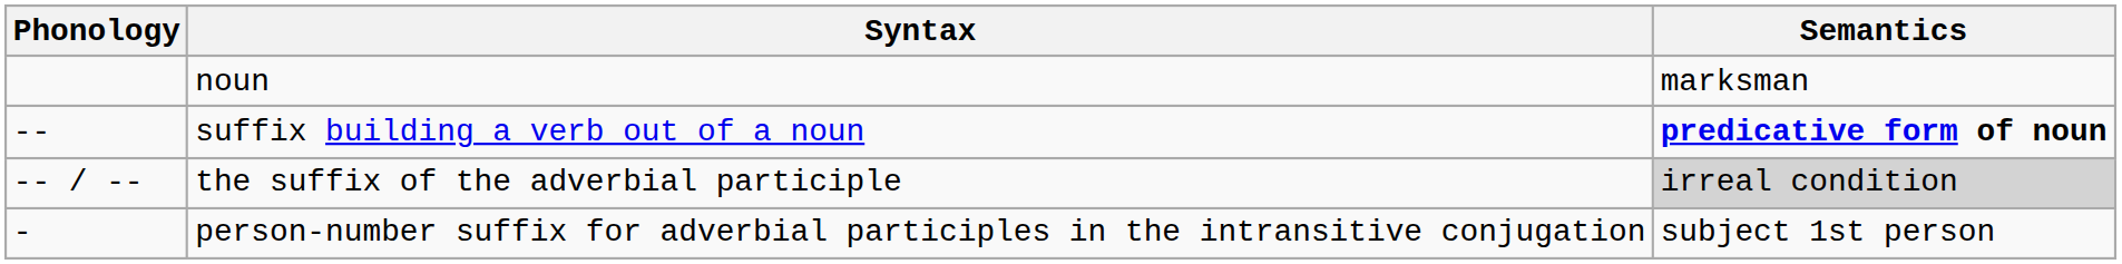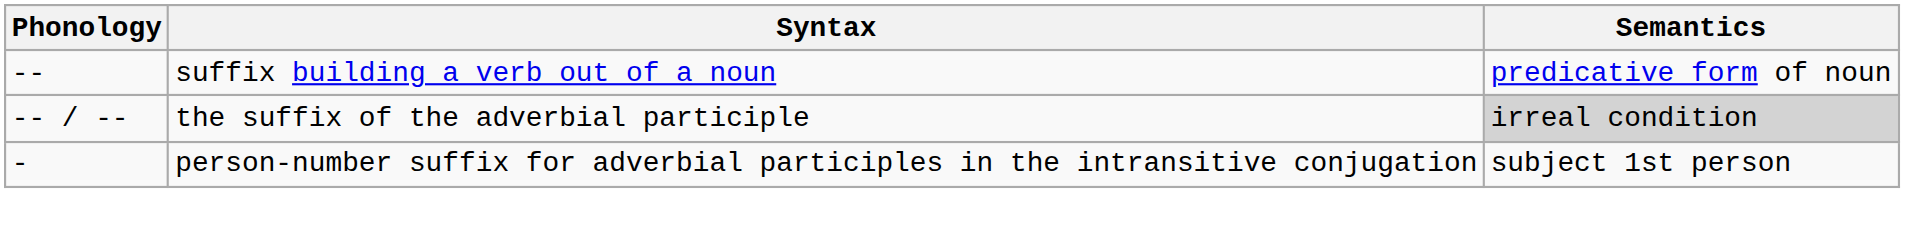 <table class="wikitable">
 <tr>
 <th>Phonology</th>
 <th>Syntax</th>
 <th>Semantics</th>
 </tr>
 <tr>
-<td></td>
-<td>noun</td>
-<td>marksman</td>
-</tr>
-<tr>
 <td>--</td>
 <td>suffix <a href='#'>building a verb out of a noun</a></td>
-<td><strong><a href='#'>predicative form</a> of noun</strong></td>
+<td><a href='#'>predicative form</a> of noun</td>
 </tr>
 <tr>
 <td>-- / --</td>
 <td>the suffix of the adverbial participle</td>
 <td style="background: lightgrey;">irreal condition</td>
 </tr>
 <tr>
 <td>-</td>
 <td>person-number suffix for adverbial participles in the intransitive conjugation</td>
 <td>subject 1st person</td>
 </tr>
 </table>
